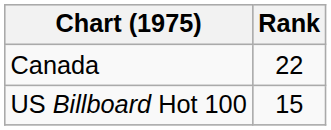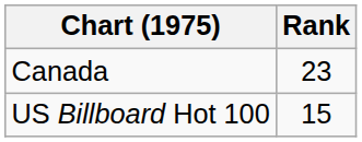 <table class="wikitable sortable">
 <tr>
 <th align="left">Chart (1975)</th>
 <th style="text-align:center;">Rank</th>
 </tr>
 <tr>
 <td>Canada</td>
-<td style="text-align:center;">22</td>
+<td style="text-align:center;">23</td>
 </tr>
 <tr>
 <td>US <em>Billboard</em> Hot 100</td>
 <td style="text-align:center;">15</td>
 </tr>
 </table>
